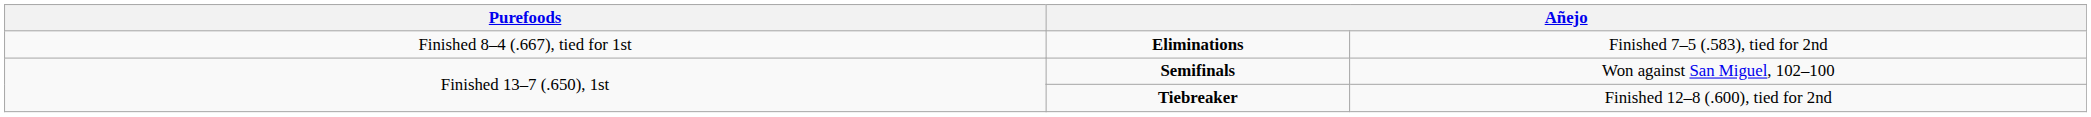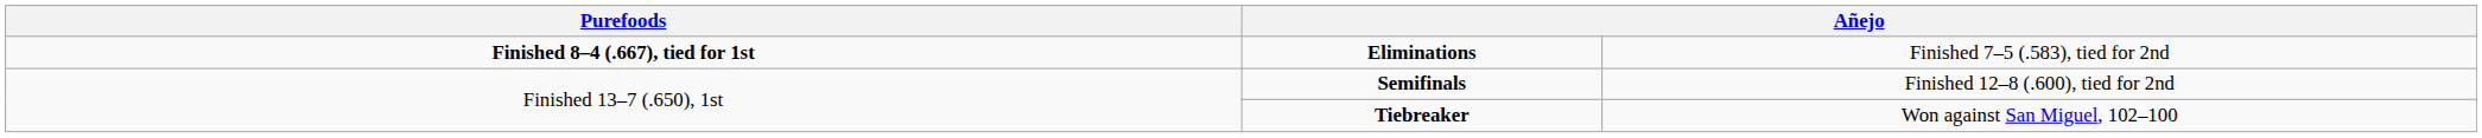 <table class="wikitable" style="width:100%;">
 <tr align=center>
 <th colspan="2" style="width:45%;"><a href='#'>Purefoods</a></th>
 <th colspan="2" style="width:45%;"><a href='#'>Añejo</a></th>
 </tr>
 <tr align=center>
-<td>Finished 8–4 (.667), tied for 1st</td>
+<td><strong>Finished 8–4 (.667), tied for 1st</strong></td>
 <td colspan=2><strong>Eliminations</strong></td>
 <td>Finished 7–5 (.583), tied for 2nd</td>
 </tr>
 <tr align=center>
 <td rowspan=2>Finished 13–7 (.650), 1st</td>
 <td colspan=2><strong>Semifinals</strong></td>
-<td>Won against <a href='#'>San Miguel</a>, 102–100</td>
+<td>Finished 12–8 (.600), tied for 2nd</td>
 </tr>
 <tr align=center>
 <td colspan=2><strong>Tiebreaker</strong></td>
-<td>Finished 12–8 (.600), tied for 2nd</td>
+<td>Won against <a href='#'>San Miguel</a>, 102–100</td>
 </tr>
 </table>
